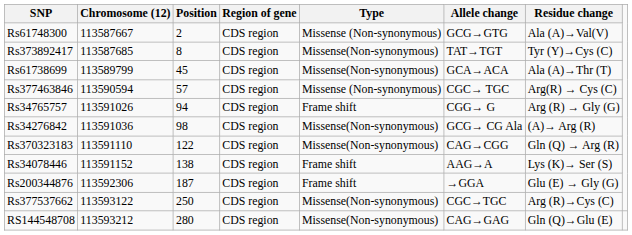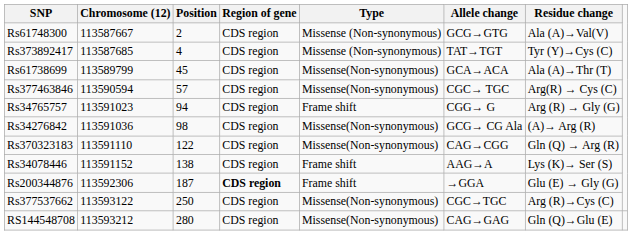 <table class="wikitable">
 <tr>
 <th>SNP</th>
 <th>Chromosome (12)</th>
 <th>Position</th>
 <th>Region of gene</th>
 <th>Type</th>
 <th>Allele change</th>
 <th>Residue change</th>
 </tr>
 <tr>
 <td>Rs61748300</td>
 <td>113587667</td>
 <td>2</td>
 <td>CDS region</td>
 <td>Missense (Non-synonymous)</td>
 <td>GCG→GTG</td>
 <td>Ala (A)→Val(V)</td>
 </tr>
 <tr>
 <td>Rs373892417</td>
 <td>113587685</td>
-<td>8</td>
+<td>4</td>
 <td>CDS region</td>
-<td>Missense(Non-synonymous)</td>
+<td>Missense (Non-synonymous)</td>
 <td>TAT→TGT</td>
 <td>Tyr (Y)→Cys (C)</td>
 </tr>
 <tr>
 <td>Rs61738699</td>
 <td>113589799</td>
 <td>45</td>
 <td>CDS region</td>
 <td>Missense(Non-synonymous)</td>
 <td>GCA→ACA</td>
 <td>Ala (A)→Thr (T)</td>
 </tr>
 <tr>
 <td>Rs377463846</td>
 <td>113590594</td>
 <td>57</td>
 <td>CDS region</td>
-<td>Missense (Non-synonymous)</td>
+<td>Missense(Non-synonymous)</td>
 <td>CGC→ TGC</td>
 <td>Arg(R) → Cys (C)</td>
 </tr>
 <tr>
 <td>Rs34765757</td>
-<td>113591026</td>
+<td>113591023</td>
 <td>94</td>
 <td>CDS region</td>
 <td>Frame shift</td>
 <td>CGG→ G</td>
 <td>Arg (R) → Gly (G)</td>
 </tr>
 <tr>
 <td>Rs34276842</td>
 <td>113591036</td>
 <td>98</td>
 <td>CDS region</td>
 <td>Missense(Non-synonymous)</td>
 <td>GCG→ CG Ala</td>
 <td>(A)→ Arg (R)</td>
 </tr>
 <tr>
 <td>Rs370323183</td>
 <td>113591110</td>
 <td>122</td>
 <td>CDS region</td>
 <td>Missense(Non-synonymous)</td>
 <td>CAG→CGG</td>
 <td>Gln (Q) → Arg (R)</td>
 </tr>
 <tr>
 <td>Rs34078446</td>
 <td>113591152</td>
 <td>138</td>
 <td>CDS region</td>
 <td>Frame shift</td>
 <td>AAG→A</td>
 <td>Lys (K)→ Ser (S)</td>
 </tr>
 <tr>
 <td>Rs200344876</td>
 <td>113592306</td>
 <td>187</td>
-<td>CDS region</td>
+<td><strong>CDS region</strong></td>
 <td>Frame shift</td>
 <td>→GGA</td>
 <td>Glu (E) → Gly (G)</td>
 </tr>
 <tr>
 <td>Rs377537662</td>
 <td>113593122</td>
 <td>250</td>
 <td>CDS region</td>
 <td>Missense(Non-synonymous)</td>
 <td>CGC→TGC</td>
 <td>Arg (R)→Cys (C)</td>
 </tr>
 <tr>
 <td>RS144548708</td>
 <td>113593212</td>
 <td>280</td>
 <td>CDS region</td>
 <td>Missense(Non-synonymous)</td>
 <td>CAG→GAG</td>
 <td>Gln (Q)→Glu (E)</td>
 <td></td>
 </tr>
 </table>
